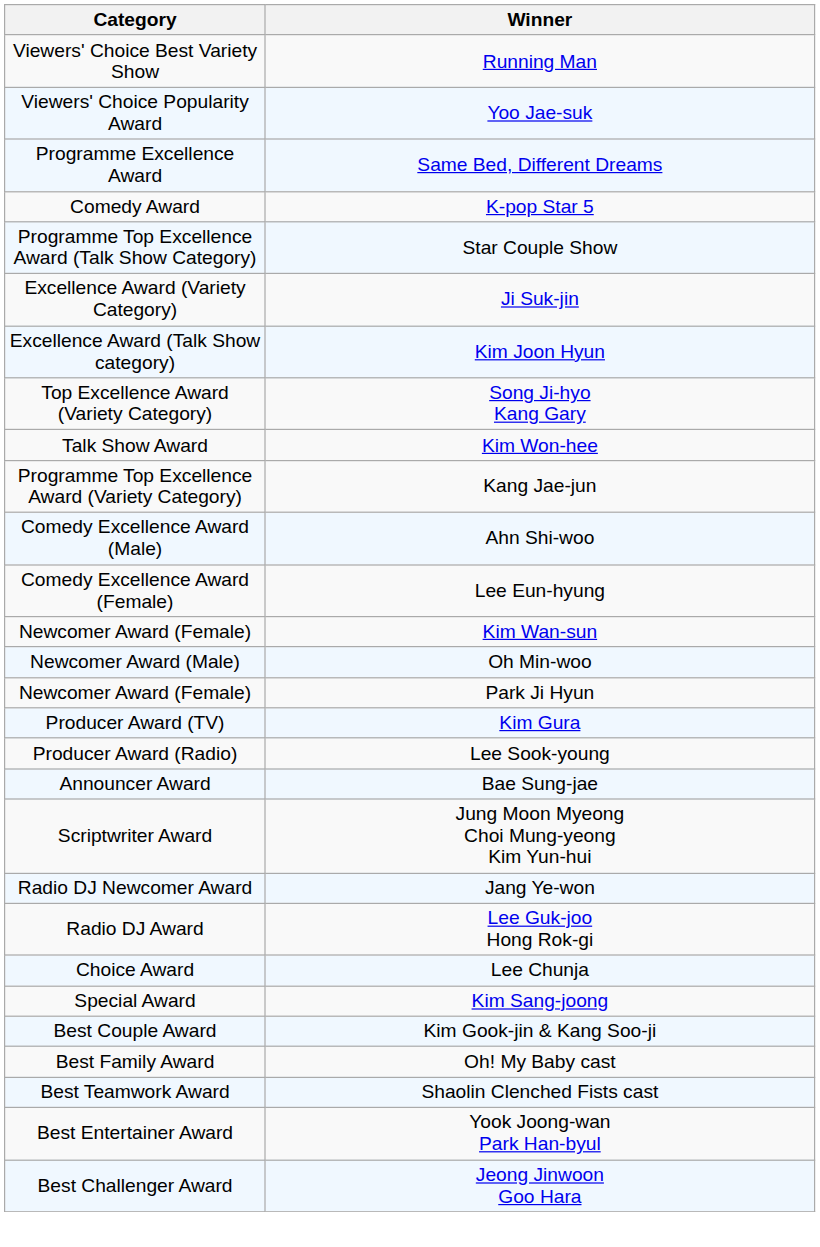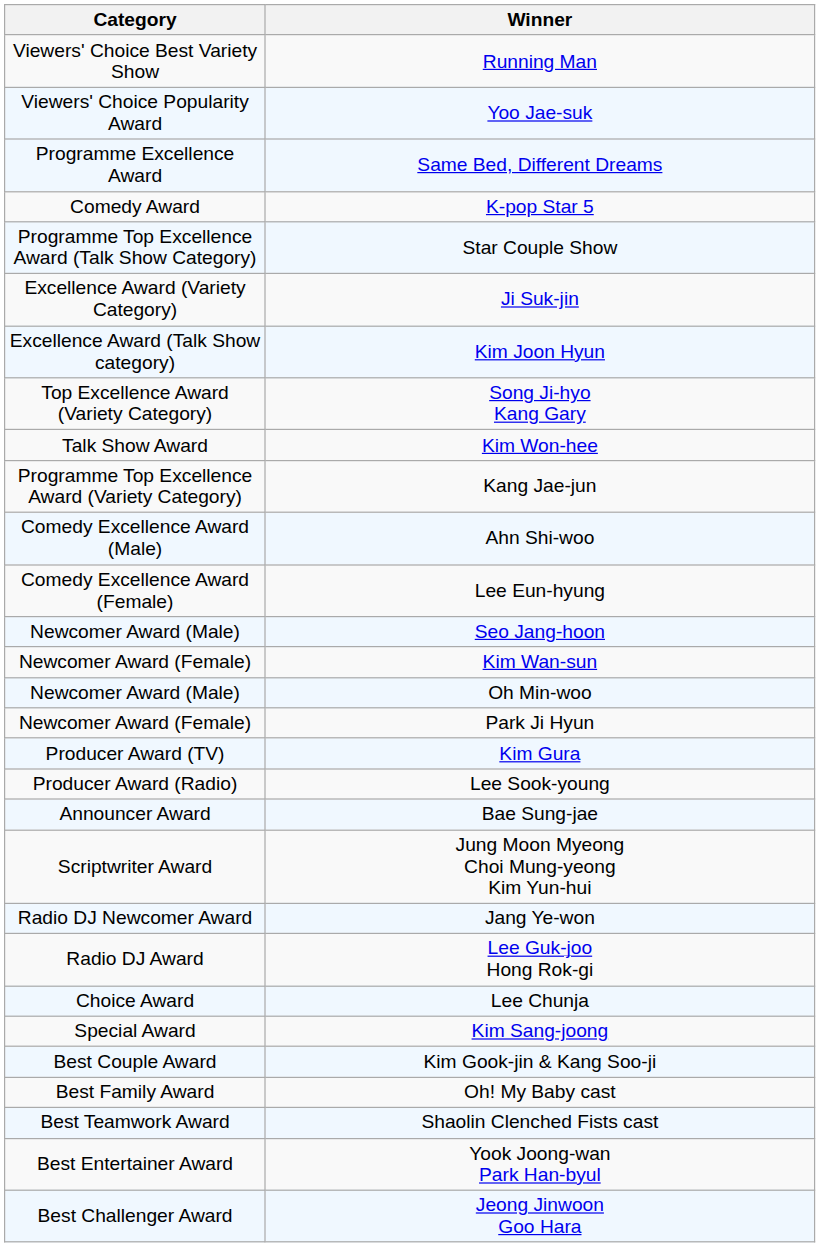 <table class="wikitable sortable">
 <tr align=center>
 <th style="width:210px">Category</th>
 <th style="width:450px">Winner</th>
 </tr>
 <tr align=center>
 <td>Viewers' Choice Best Variety Show</td>
 <td><a href='#'>Running Man</a></td>
 </tr>
 <tr align=center style="background:#F0F8FF">
 <td>Viewers' Choice Popularity Award</td>
 <td><a href='#'>Yoo Jae-suk</a></td>
 </tr>
 <tr align=center style="background:#F0F8FF">
 <td>Programme Excellence Award</td>
 <td><a href='#'>Same Bed, Different Dreams</a></td>
 </tr>
 <tr align=center>
 <td>Comedy Award</td>
 <td><a href='#'>K-pop Star 5</a></td>
 </tr>
 <tr align=center style="background:#F0F8FF">
 <td>Programme Top Excellence Award (Talk Show Category)</td>
 <td>Star Couple Show</td>
 </tr>
 <tr align=center>
 <td>Excellence Award (Variety Category)</td>
 <td><a href='#'>Ji Suk-jin</a></td>
 </tr>
 <tr align=center style="background:#F0F8FF">
 <td>Excellence Award (Talk Show category)</td>
 <td><a href='#'>Kim Joon Hyun</a></td>
 </tr>
 <tr align=center>
 <td>Top Excellence Award (Variety Category)</td>
 <td><a href='#'>Song Ji-hyo</a> <br> <a href='#'>Kang Gary</a></td>
 </tr>
 <tr align=center>
 <td>Talk Show Award</td>
 <td><a href='#'>Kim Won-hee</a></td>
 </tr>
 <tr align=center>
 <td>Programme Top Excellence Award (Variety Category)</td>
 <td>Kang Jae-jun</td>
 </tr>
 <tr align=center style="background:#F0F8FF">
 <td>Comedy Excellence Award (Male)</td>
 <td>Ahn Shi-woo</td>
 </tr>
 <tr align=center>
 <td>Comedy Excellence Award (Female)</td>
 <td>Lee Eun-hyung</td>
+</tr>
+<tr align=center style="background:#F0F8FF">
+<td>Newcomer Award (Male)</td>
+<td><a href='#'>Seo Jang-hoon</a></td>
 </tr>
 <tr align=center>
 <td>Newcomer Award (Female)</td>
 <td><a href='#'>Kim Wan-sun</a></td>
 </tr>
 <tr align=center style="background:#F0F8FF">
 <td>Newcomer Award (Male)</td>
 <td>Oh Min-woo</td>
 </tr>
 <tr align=center>
 <td>Newcomer Award (Female)</td>
 <td>Park Ji Hyun</td>
 </tr>
 <tr align=center style="background:#F0F8FF">
 <td>Producer Award (TV)</td>
 <td><a href='#'>Kim Gura</a></td>
 </tr>
 <tr align=center>
 <td>Producer Award (Radio)</td>
 <td>Lee Sook-young</td>
 </tr>
 <tr align=center style="background:#F0F8FF">
 <td>Announcer Award</td>
 <td>Bae Sung-jae</td>
 </tr>
 <tr align=center>
 <td>Scriptwriter Award</td>
 <td>Jung Moon Myeong <br> Choi Mung-yeong <br> Kim Yun-hui</td>
 </tr>
 <tr align=center style="background:#F0F8FF">
 <td>Radio DJ Newcomer Award</td>
 <td>Jang Ye-won</td>
 </tr>
 <tr align=center>
 <td>Radio DJ Award</td>
 <td><a href='#'>Lee Guk-joo</a> <br> Hong Rok-gi</td>
 </tr>
 <tr align=center style="background:#F0F8FF">
 <td>Choice Award</td>
 <td>Lee Chunja</td>
 </tr>
 <tr align=center>
 <td>Special Award</td>
 <td><a href='#'>Kim Sang-joong</a></td>
 </tr>
 <tr align=center style="background:#F0F8FF">
 <td>Best Couple Award</td>
 <td>Kim Gook-jin & Kang Soo-ji</td>
 </tr>
 <tr align=center>
 <td>Best Family Award</td>
 <td>Oh! My Baby cast</td>
 </tr>
 <tr align=center style="background:#F0F8FF">
 <td>Best Teamwork Award</td>
 <td>Shaolin Clenched Fists cast</td>
 </tr>
 <tr align=center>
 <td>Best Entertainer Award</td>
 <td>Yook Joong-wan <br> <a href='#'>Park Han-byul</a></td>
 </tr>
 <tr align=center style="background:#F0F8FF">
 <td>Best Challenger Award</td>
 <td><a href='#'>Jeong Jinwoon</a> <br> <a href='#'>Goo Hara</a></td>
 </tr>
 </table>
